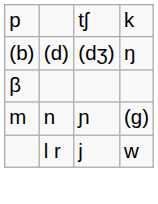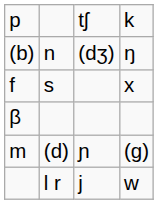 <table class="IPA wikitable">
 <tr>
 <td>p</td>
 <td></td>
 <td>tʃ</td>
 <td>k</td>
 </tr>
 <tr>
 <td>(b)</td>
-<td>(d)</td>
+<td>n</td>
 <td>(dʒ)</td>
 <td>ŋ</td>
+</tr>
+<tr>
+<td>f</td>
+<td>s</td>
+<td></td>
+<td>x</td>
 </tr>
 <tr>
 <td>β</td>
 <td></td>
 <td></td>
 <td></td>
 </tr>
 <tr>
 <td>m</td>
-<td>n</td>
+<td>(d)</td>
 <td>ɲ</td>
 <td>(ɡ)</td>
 </tr>
 <tr>
 <td></td>
 <td>l r</td>
 <td>j</td>
 <td>w</td>
 </tr>
 </table>
